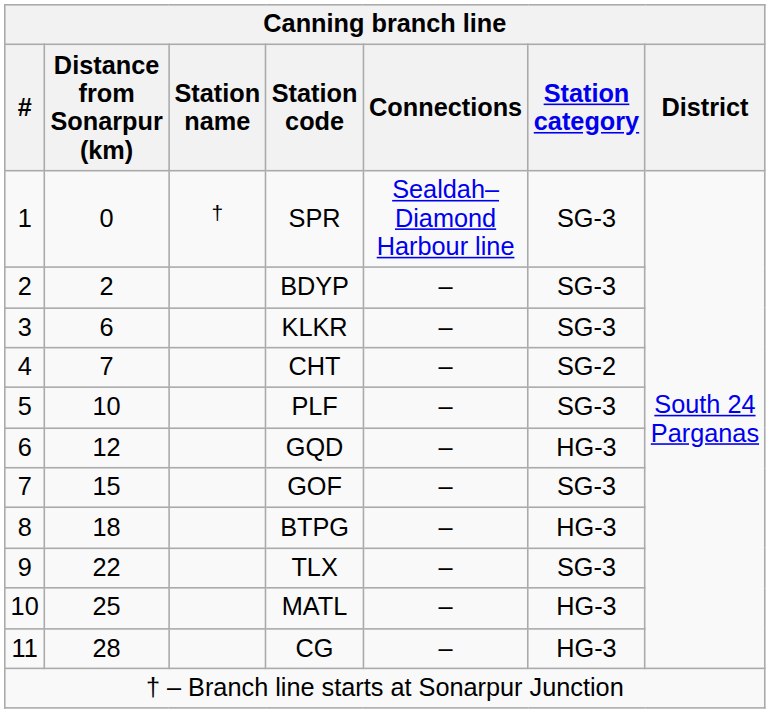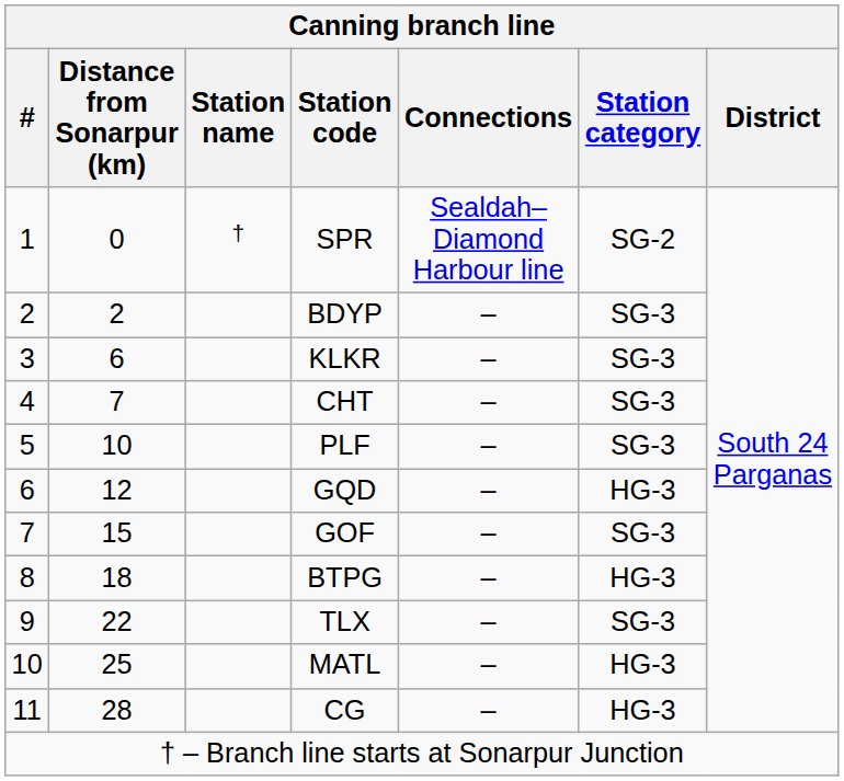 <table class="wikitable" style="text-align:center; width:50%;">
 <tr>
 <th colspan="7"><strong>Canning branch line</strong></th>
 </tr>
 <tr>
 <th style="max-width:1%;">#</th>
 <th style="max-width:1%;">Distance from <br> Sonarpur (km)</th>
 <th style="max-width:5%;">Station name</th>
 <th style="max-width:1%;">Station code</th>
 <th style="max-width:1%;">Connections</th>
 <th><a href='#'>Station category</a></th>
 <th style="max-width:1%;">District</th>
 </tr>
 <tr>
 <td>1</td>
 <td>0</td>
 <td><strong></strong><sup>†</sup></td>
 <td>SPR</td>
 <td><a href='#'>Sealdah–Diamond Harbour line</a></td>
-<td>SG-3</td>
+<td>SG-2</td>
 <td rowspan=11><a href='#'>South 24 Parganas</a></td>
 </tr>
 <tr>
 <td>2</td>
 <td>2</td>
 <td></td>
 <td>BDYP</td>
 <td>–</td>
 <td>SG-3</td>
 </tr>
 <tr>
 <td>3</td>
 <td>6</td>
 <td></td>
 <td>KLKR</td>
 <td>–</td>
 <td>SG-3</td>
 </tr>
 <tr>
 <td>4</td>
 <td>7</td>
 <td><strong></strong></td>
 <td>CHT</td>
 <td>–</td>
-<td>SG-2</td>
+<td>SG-3</td>
 </tr>
 <tr>
 <td>5</td>
 <td>10</td>
 <td></td>
 <td>PLF</td>
 <td>–</td>
 <td>SG-3</td>
 </tr>
 <tr>
 <td>6</td>
 <td>12</td>
 <td></td>
 <td>GQD</td>
 <td>–</td>
 <td>HG-3</td>
 </tr>
 <tr>
 <td>7</td>
 <td>15</td>
 <td><strong></strong></td>
 <td>GOF</td>
 <td>–</td>
 <td>SG-3</td>
 </tr>
 <tr>
 <td>8</td>
 <td>18</td>
 <td></td>
 <td>BTPG</td>
 <td>–</td>
 <td>HG-3</td>
 </tr>
 <tr>
 <td>9</td>
 <td>22</td>
 <td><strong></strong></td>
 <td>TLX</td>
 <td>–</td>
 <td>SG-3</td>
 </tr>
 <tr>
 <td>10</td>
 <td>25</td>
 <td></td>
 <td>MATL</td>
 <td>–</td>
 <td>HG-3</td>
 </tr>
 <tr>
 <td>11</td>
 <td>28</td>
 <td><strong></strong></td>
 <td>CG</td>
 <td>–</td>
 <td>HG-3</td>
 </tr>
 <tr>
 <td colspan="7">† – Branch line starts at Sonarpur Junction</td>
 </tr>
 </table>
